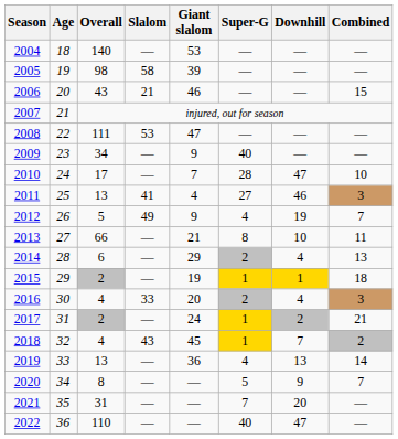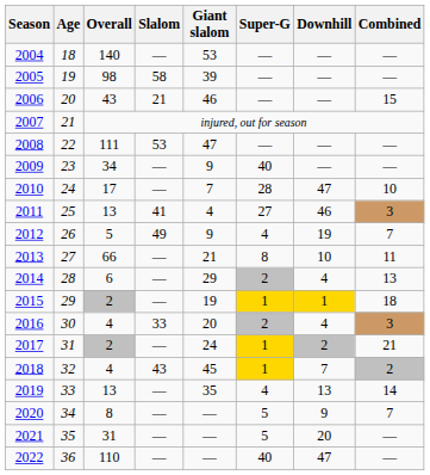 <table class=wikitable style="text-align:center">
 <tr>
 <th>Season</th>
 <th>Age</th>
 <th>Overall</th>
 <th>Slalom</th>
 <th>Giant<br> slalom </th>
 <th>Super-G</th>
 <th>Downhill</th>
 <th>Combined</th>
 </tr>
 <tr>
 <td><a href='#'>2004</a></td>
 <td><em>18</em></td>
 <td>140</td>
 <td>—</td>
 <td>53</td>
 <td>—</td>
 <td>—</td>
 <td>—</td>
 </tr>
 <tr>
 <td><a href='#'>2005</a></td>
 <td><em>19</em></td>
 <td>98</td>
 <td>58</td>
 <td>39</td>
 <td>—</td>
 <td>—</td>
 <td>—</td>
 </tr>
 <tr>
 <td><a href='#'>2006</a></td>
 <td><em>20</em></td>
 <td>43</td>
 <td>21</td>
 <td>46</td>
 <td>—</td>
 <td>—</td>
 <td>15</td>
 </tr>
 <tr>
 <td><a href='#'>2007</a></td>
 <td><em>21</em></td>
 <td colspan=6><small><em>injured, out for season</em></small></td>
 </tr>
 <tr>
 <td><a href='#'>2008</a></td>
 <td><em>22</em></td>
 <td>111</td>
 <td>53</td>
 <td>47</td>
 <td>—</td>
 <td>—</td>
 <td>—</td>
 </tr>
 <tr>
 <td><a href='#'>2009</a></td>
 <td><em>23</em></td>
 <td>34</td>
 <td>—</td>
 <td>9</td>
 <td>40</td>
 <td>—</td>
 <td>—</td>
 </tr>
 <tr>
 <td><a href='#'>2010</a></td>
 <td><em>24</em></td>
 <td>17</td>
 <td>—</td>
 <td>7</td>
 <td>28</td>
 <td>47</td>
 <td>10</td>
 </tr>
 <tr>
 <td><a href='#'>2011</a></td>
 <td><em>25</em></td>
 <td>13</td>
 <td>41</td>
 <td>4</td>
 <td>27</td>
 <td>46</td>
 <td bgcolor="cc9966">3</td>
 </tr>
 <tr>
 <td><a href='#'>2012</a></td>
 <td><em>26</em></td>
 <td>5</td>
 <td>49</td>
 <td>9</td>
 <td>4</td>
 <td>19</td>
 <td>7</td>
 </tr>
 <tr>
 <td><a href='#'>2013</a></td>
 <td><em>27</em></td>
 <td>66</td>
 <td>—</td>
 <td>21</td>
 <td>8</td>
 <td>10</td>
 <td>11</td>
 </tr>
 <tr>
 <td><a href='#'>2014</a></td>
 <td><em>28</em></td>
 <td>6</td>
 <td>—</td>
 <td>29</td>
 <td bgcolor="silver">2</td>
 <td>4</td>
 <td>13</td>
 </tr>
 <tr>
 <td><a href='#'>2015</a></td>
 <td><em>29</em></td>
 <td bgcolor="silver">2</td>
 <td>—</td>
 <td>19</td>
 <td bgcolor="gold">1</td>
 <td bgcolor="gold">1</td>
 <td>18</td>
 </tr>
 <tr>
 <td><a href='#'>2016</a></td>
 <td><em>30</em></td>
 <td>4</td>
 <td>33</td>
 <td>20</td>
 <td bgcolor="silver">2</td>
 <td>4</td>
 <td bgcolor="cc9966">3</td>
 </tr>
 <tr>
 <td><a href='#'>2017</a></td>
 <td><em>31</em></td>
 <td bgcolor="silver">2</td>
 <td>—</td>
 <td>24</td>
 <td bgcolor="gold">1</td>
 <td bgcolor="silver">2</td>
 <td>21</td>
 </tr>
 <tr>
 <td><a href='#'>2018</a></td>
 <td><em>32</em></td>
 <td>4</td>
 <td>43</td>
 <td>45</td>
 <td bgcolor="gold">1</td>
 <td>7</td>
 <td bgcolor="silver">2</td>
 </tr>
 <tr>
 <td><a href='#'>2019</a></td>
 <td><em>33</em></td>
 <td>13</td>
 <td>—</td>
-<td>36</td>
+<td>35</td>
 <td>4</td>
 <td>13</td>
 <td>14</td>
 </tr>
 <tr>
 <td><a href='#'>2020</a></td>
 <td><em>34</em></td>
 <td>8</td>
 <td>—</td>
 <td>—</td>
 <td>5</td>
 <td>9</td>
 <td>7</td>
 </tr>
 <tr>
 <td><a href='#'>2021</a></td>
 <td><em>35</em></td>
 <td>31</td>
 <td>—</td>
 <td>—</td>
-<td>7</td>
+<td>5</td>
 <td>20</td>
 <td>—</td>
 </tr>
 <tr>
 <td><a href='#'>2022</a></td>
 <td><em>36</em></td>
 <td>110</td>
 <td>—</td>
 <td>—</td>
 <td>40</td>
 <td>47</td>
 <td>—</td>
 </tr>
 </table>
